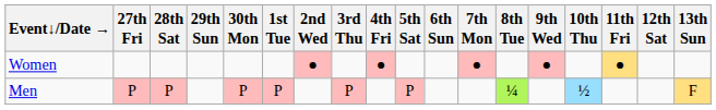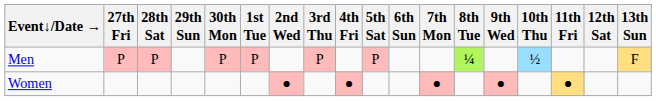 <table class="wikitable" style="margin:0.5em auto; font-size:90%; line-height:1.25em; text-align:center">
 <tr>
 <th>Event↓/Date →</th>
 <th>27th<br>Fri</th>
 <th>28th<br>Sat</th>
 <th>29th<br>Sun</th>
 <th>30th<br>Mon</th>
 <th>1st<br>Tue</th>
 <th>2nd<br>Wed</th>
 <th>3rd<br>Thu</th>
 <th>4th<br>Fri</th>
 <th>5th<br>Sat</th>
 <th>6th<br>Sun</th>
 <th>7th<br>Mon</th>
 <th>8th<br>Tue</th>
 <th>9th<br>Wed</th>
 <th>10th<br>Thu</th>
 <th>11th<br>Fri</th>
 <th>12th<br>Sat</th>
 <th>13th<br>Sun</th>
 </tr>
 <tr>
+<td style="text-align:left;"><a href='#'>Men</a></td>
+<td bgcolor="#FFBBBB">P</td>
+<td bgcolor="#FFBBBB">P</td>
+<td></td>
+<td bgcolor="#FFBBBB">P</td>
+<td bgcolor="#FFBBBB">P</td>
+<td></td>
+<td bgcolor="#FFBBBB">P</td>
+<td></td>
+<td bgcolor="#FFBBBB">P</td>
+<td></td>
+<td></td>
+<td bgcolor="#AFF55B">¼</td>
+<td></td>
+<td bgcolor="#97DEFF">½</td>
+<td></td>
+<td></td>
+<td bgcolor="#FFDF80">F</td>
+</tr>
+<tr>
 <td style="text-align:left;"><a href='#'>Women</a></td>
 <td></td>
 <td></td>
 <td></td>
 <td></td>
 <td></td>
 <td bgcolor="#FFBBBB">●</td>
 <td></td>
 <td bgcolor="#FFBBBB">●</td>
 <td></td>
 <td></td>
 <td bgcolor="#FFBBBB">●</td>
 <td></td>
 <td bgcolor="#FFBBBB">●</td>
 <td></td>
 <td bgcolor="#FFDF80">●</td>
 <td></td>
 <td></td>
 </tr>
-<tr>
-<td style="text-align:left;"><a href='#'>Men</a></td>
-<td bgcolor="#FFBBBB">P</td>
-<td bgcolor="#FFBBBB">P</td>
-<td></td>
-<td bgcolor="#FFBBBB">P</td>
-<td bgcolor="#FFBBBB">P</td>
-<td></td>
-<td bgcolor="#FFBBBB">P</td>
-<td></td>
-<td bgcolor="#FFBBBB">P</td>
-<td></td>
-<td></td>
-<td bgcolor="#AFF55B">¼</td>
-<td></td>
-<td bgcolor="#97DEFF">½</td>
-<td></td>
-<td></td>
-<td bgcolor="#FFDF80">F</td>
-</tr>
 </table>
